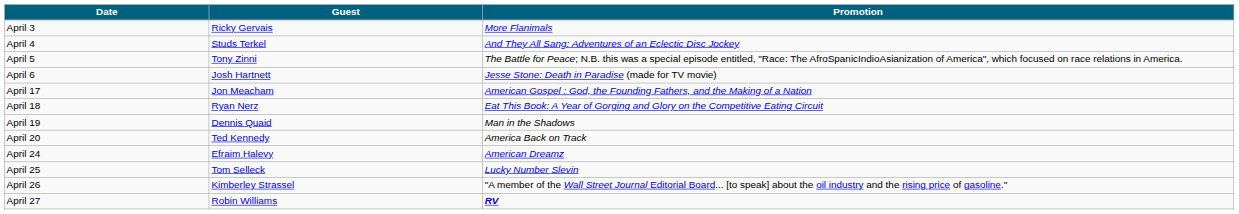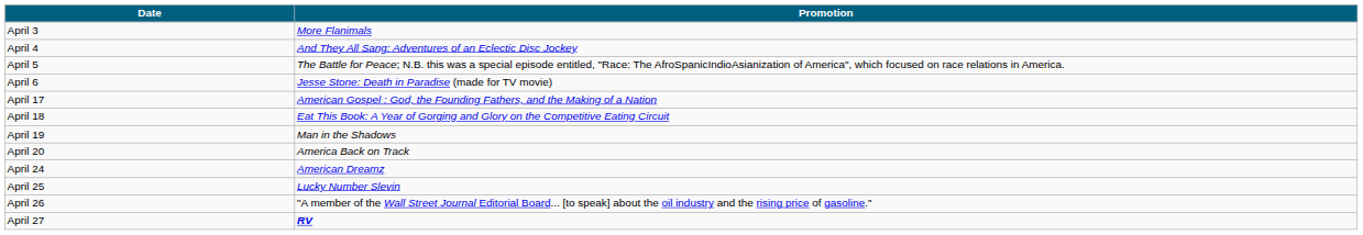 <table class="wikitable" width="100%">
 <tr bgcolor="#CCCCCC">
 <th width="15%" style="background:#006080; color:#FFFFFF">Date</th>
-<th width="20%" style="background:#006080; color:#FFFFFF">Guest</th>
 <th width="55%" style="background:#006080; color:#FFFFFF">Promotion</th>
 </tr>
 <tr>
 <td>April 3</td>
-<td><a href='#'>Ricky Gervais</a></td>
 <td><em><a href='#'>More Flanimals</a></em></td>
 </tr>
 <tr>
 <td>April 4</td>
-<td><a href='#'>Studs Terkel</a></td>
 <td><em><a href='#'>And They All Sang: Adventures of an Eclectic Disc Jockey</a></em></td>
 </tr>
 <tr>
 <td>April 5</td>
-<td><a href='#'>Tony Zinni</a></td>
 <td><em>The Battle for Peace</em>; N.B. this was a special episode entitled, "Race: The AfroSpanicIndioAsianization of America", which focused on race relations in America.</td>
 </tr>
 <tr>
 <td>April 6</td>
-<td><a href='#'>Josh Hartnett</a></td>
 <td><em><a href='#'>Jesse Stone: Death in Paradise</a></em> (made for TV movie)</td>
 </tr>
 <tr>
 <td>April 17</td>
-<td><a href='#'>Jon Meacham</a></td>
 <td><em><a href='#'>American Gospel : God, the Founding Fathers, and the Making of a Nation</a></em></td>
 </tr>
 <tr>
 <td>April 18</td>
-<td><a href='#'>Ryan Nerz</a></td>
 <td><em><a href='#'>Eat This Book: A Year of Gorging and Glory on the Competitive Eating Circuit</a></em></td>
 </tr>
 <tr>
 <td>April 19</td>
-<td><a href='#'>Dennis Quaid</a></td>
 <td><em>Man in the Shadows</em></td>
 </tr>
 <tr>
 <td>April 20</td>
-<td><a href='#'>Ted Kennedy</a></td>
 <td><em>America Back on Track</em></td>
 </tr>
 <tr>
 <td>April 24</td>
-<td><a href='#'>Efraim Halevy</a></td>
 <td><em><a href='#'>American Dreamz</a></em></td>
 </tr>
 <tr>
 <td>April 25</td>
-<td><a href='#'>Tom Selleck</a></td>
 <td><em><a href='#'>Lucky Number Slevin</a></em></td>
 </tr>
 <tr>
 <td>April 26</td>
-<td><a href='#'>Kimberley Strassel</a></td>
 <td>"A member of the <a href='#'><em>Wall Street Journal</em> Editorial Board</a>... [to speak] about the <a href='#'>oil industry</a> and the <a href='#'>rising price</a> of <a href='#'>gasoline</a>."</td>
 </tr>
 <tr>
 <td>April 27</td>
-<td><a href='#'>Robin Williams</a></td>
 <td><strong><em><a href='#'>RV</a></em></strong></td>
 </tr>
 </table>
